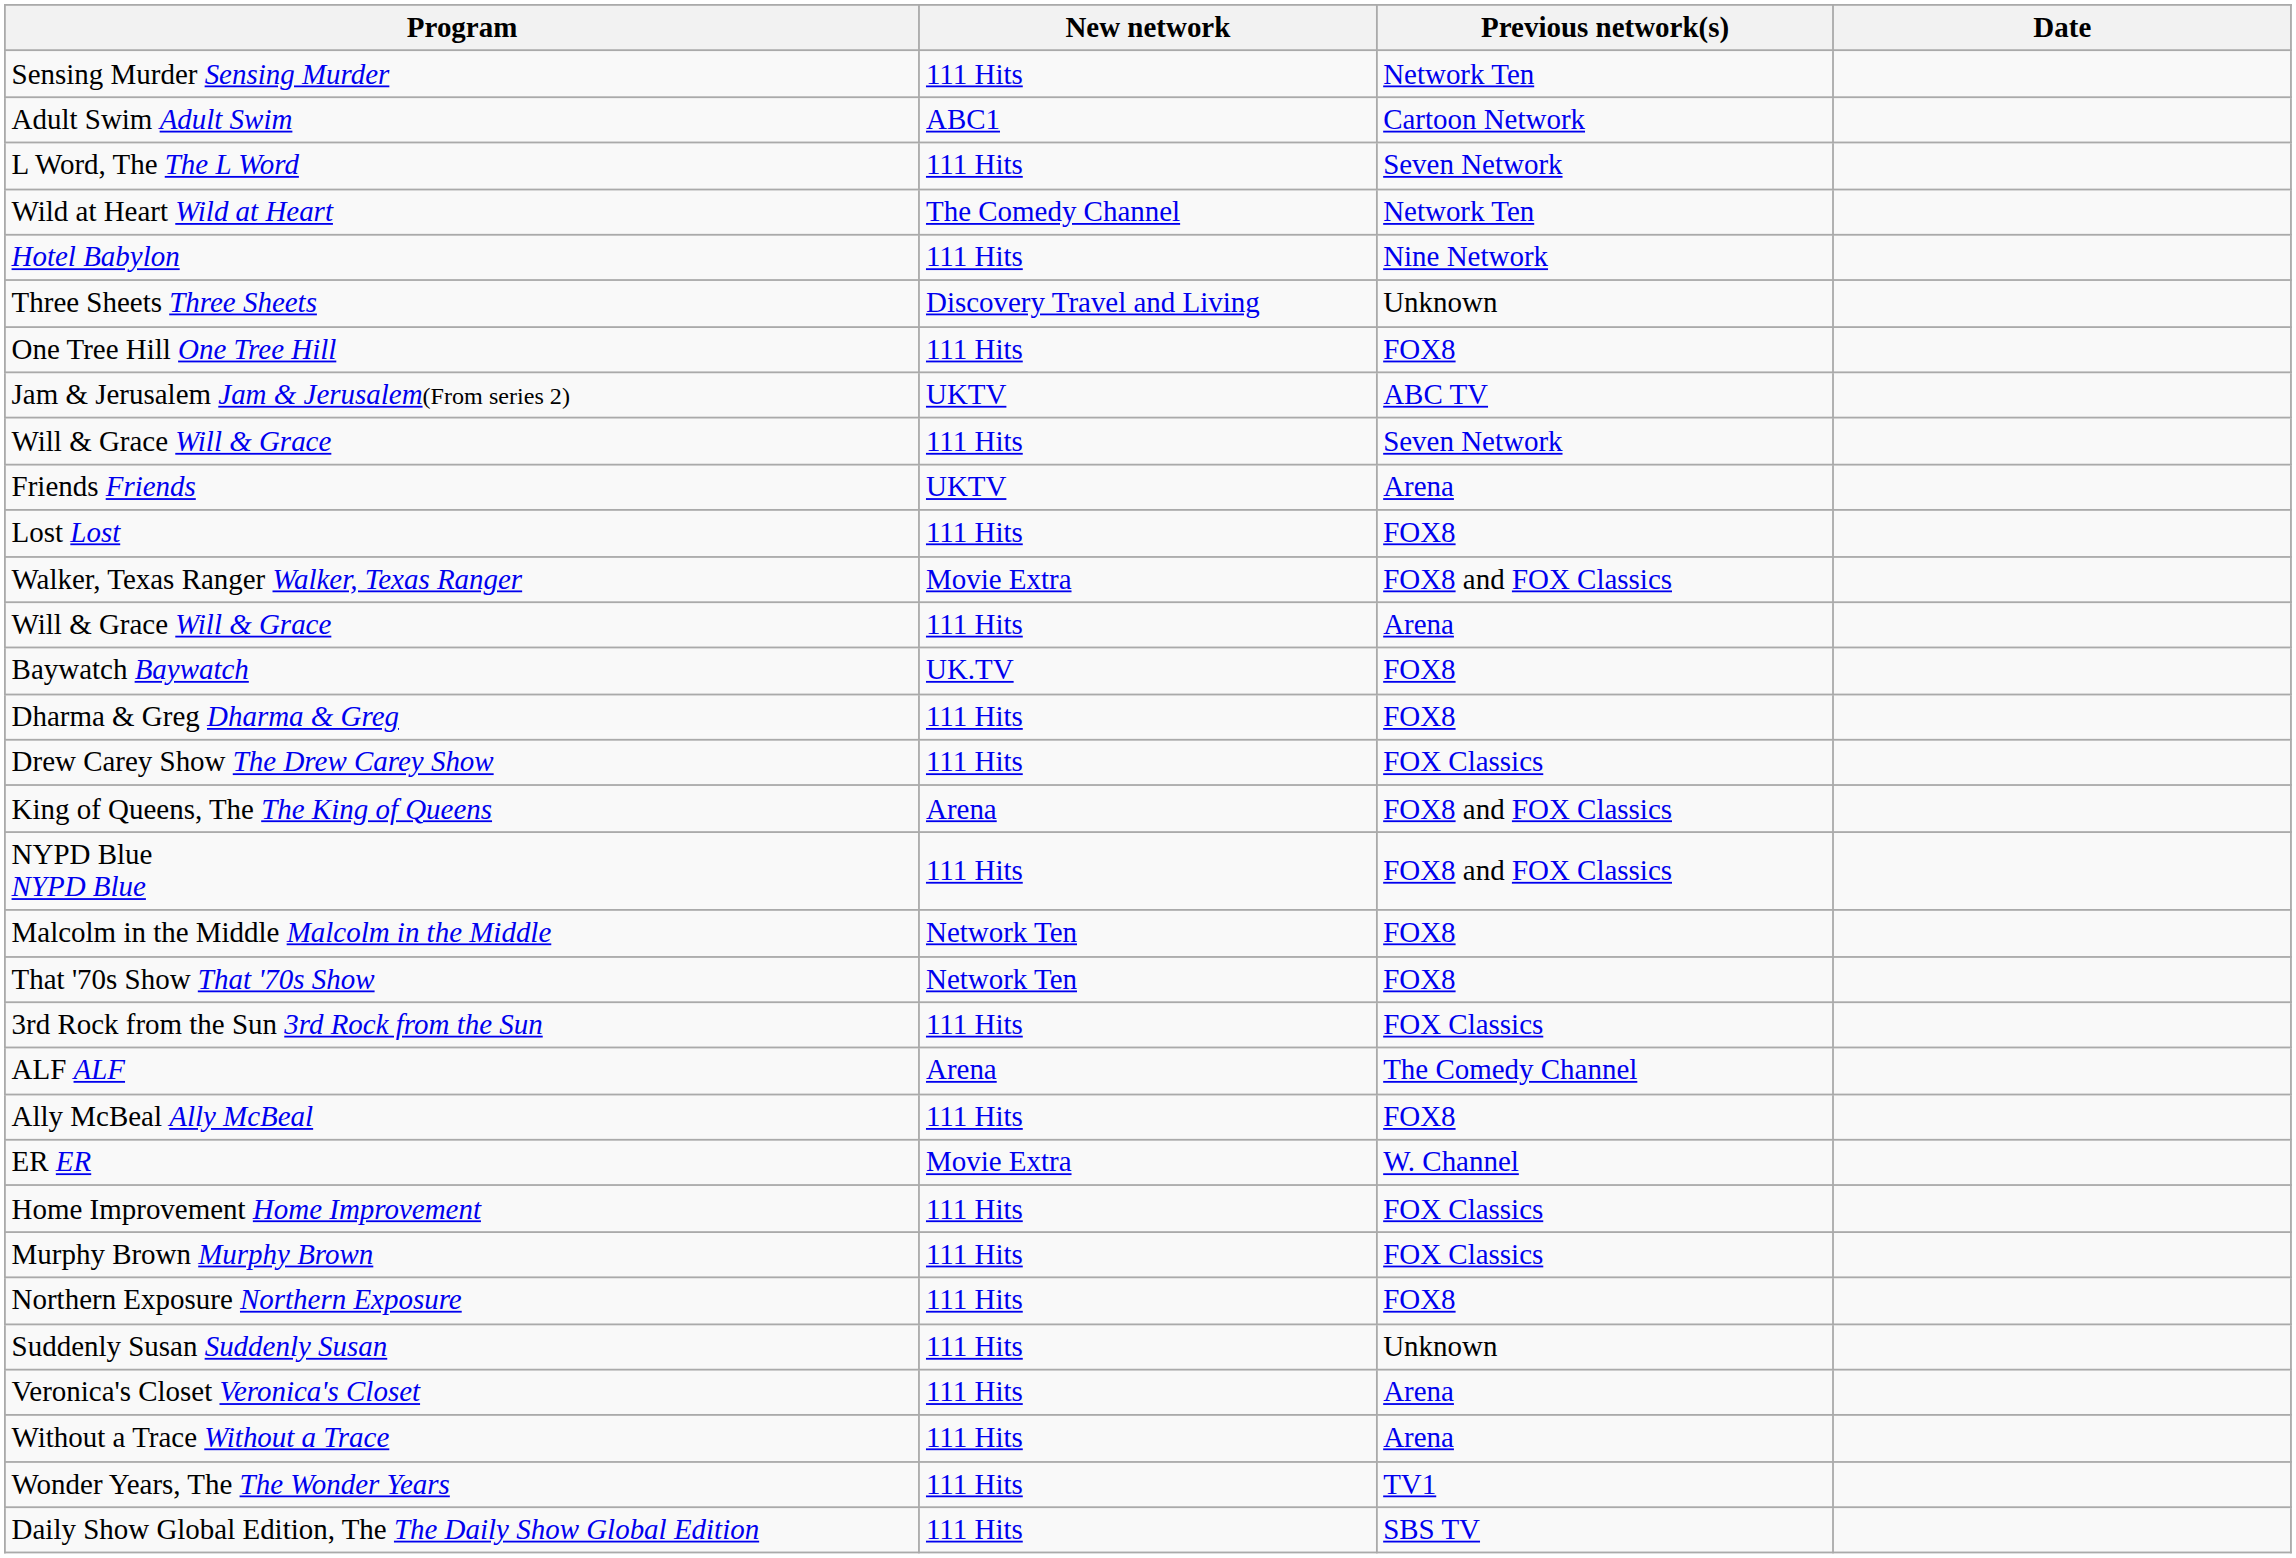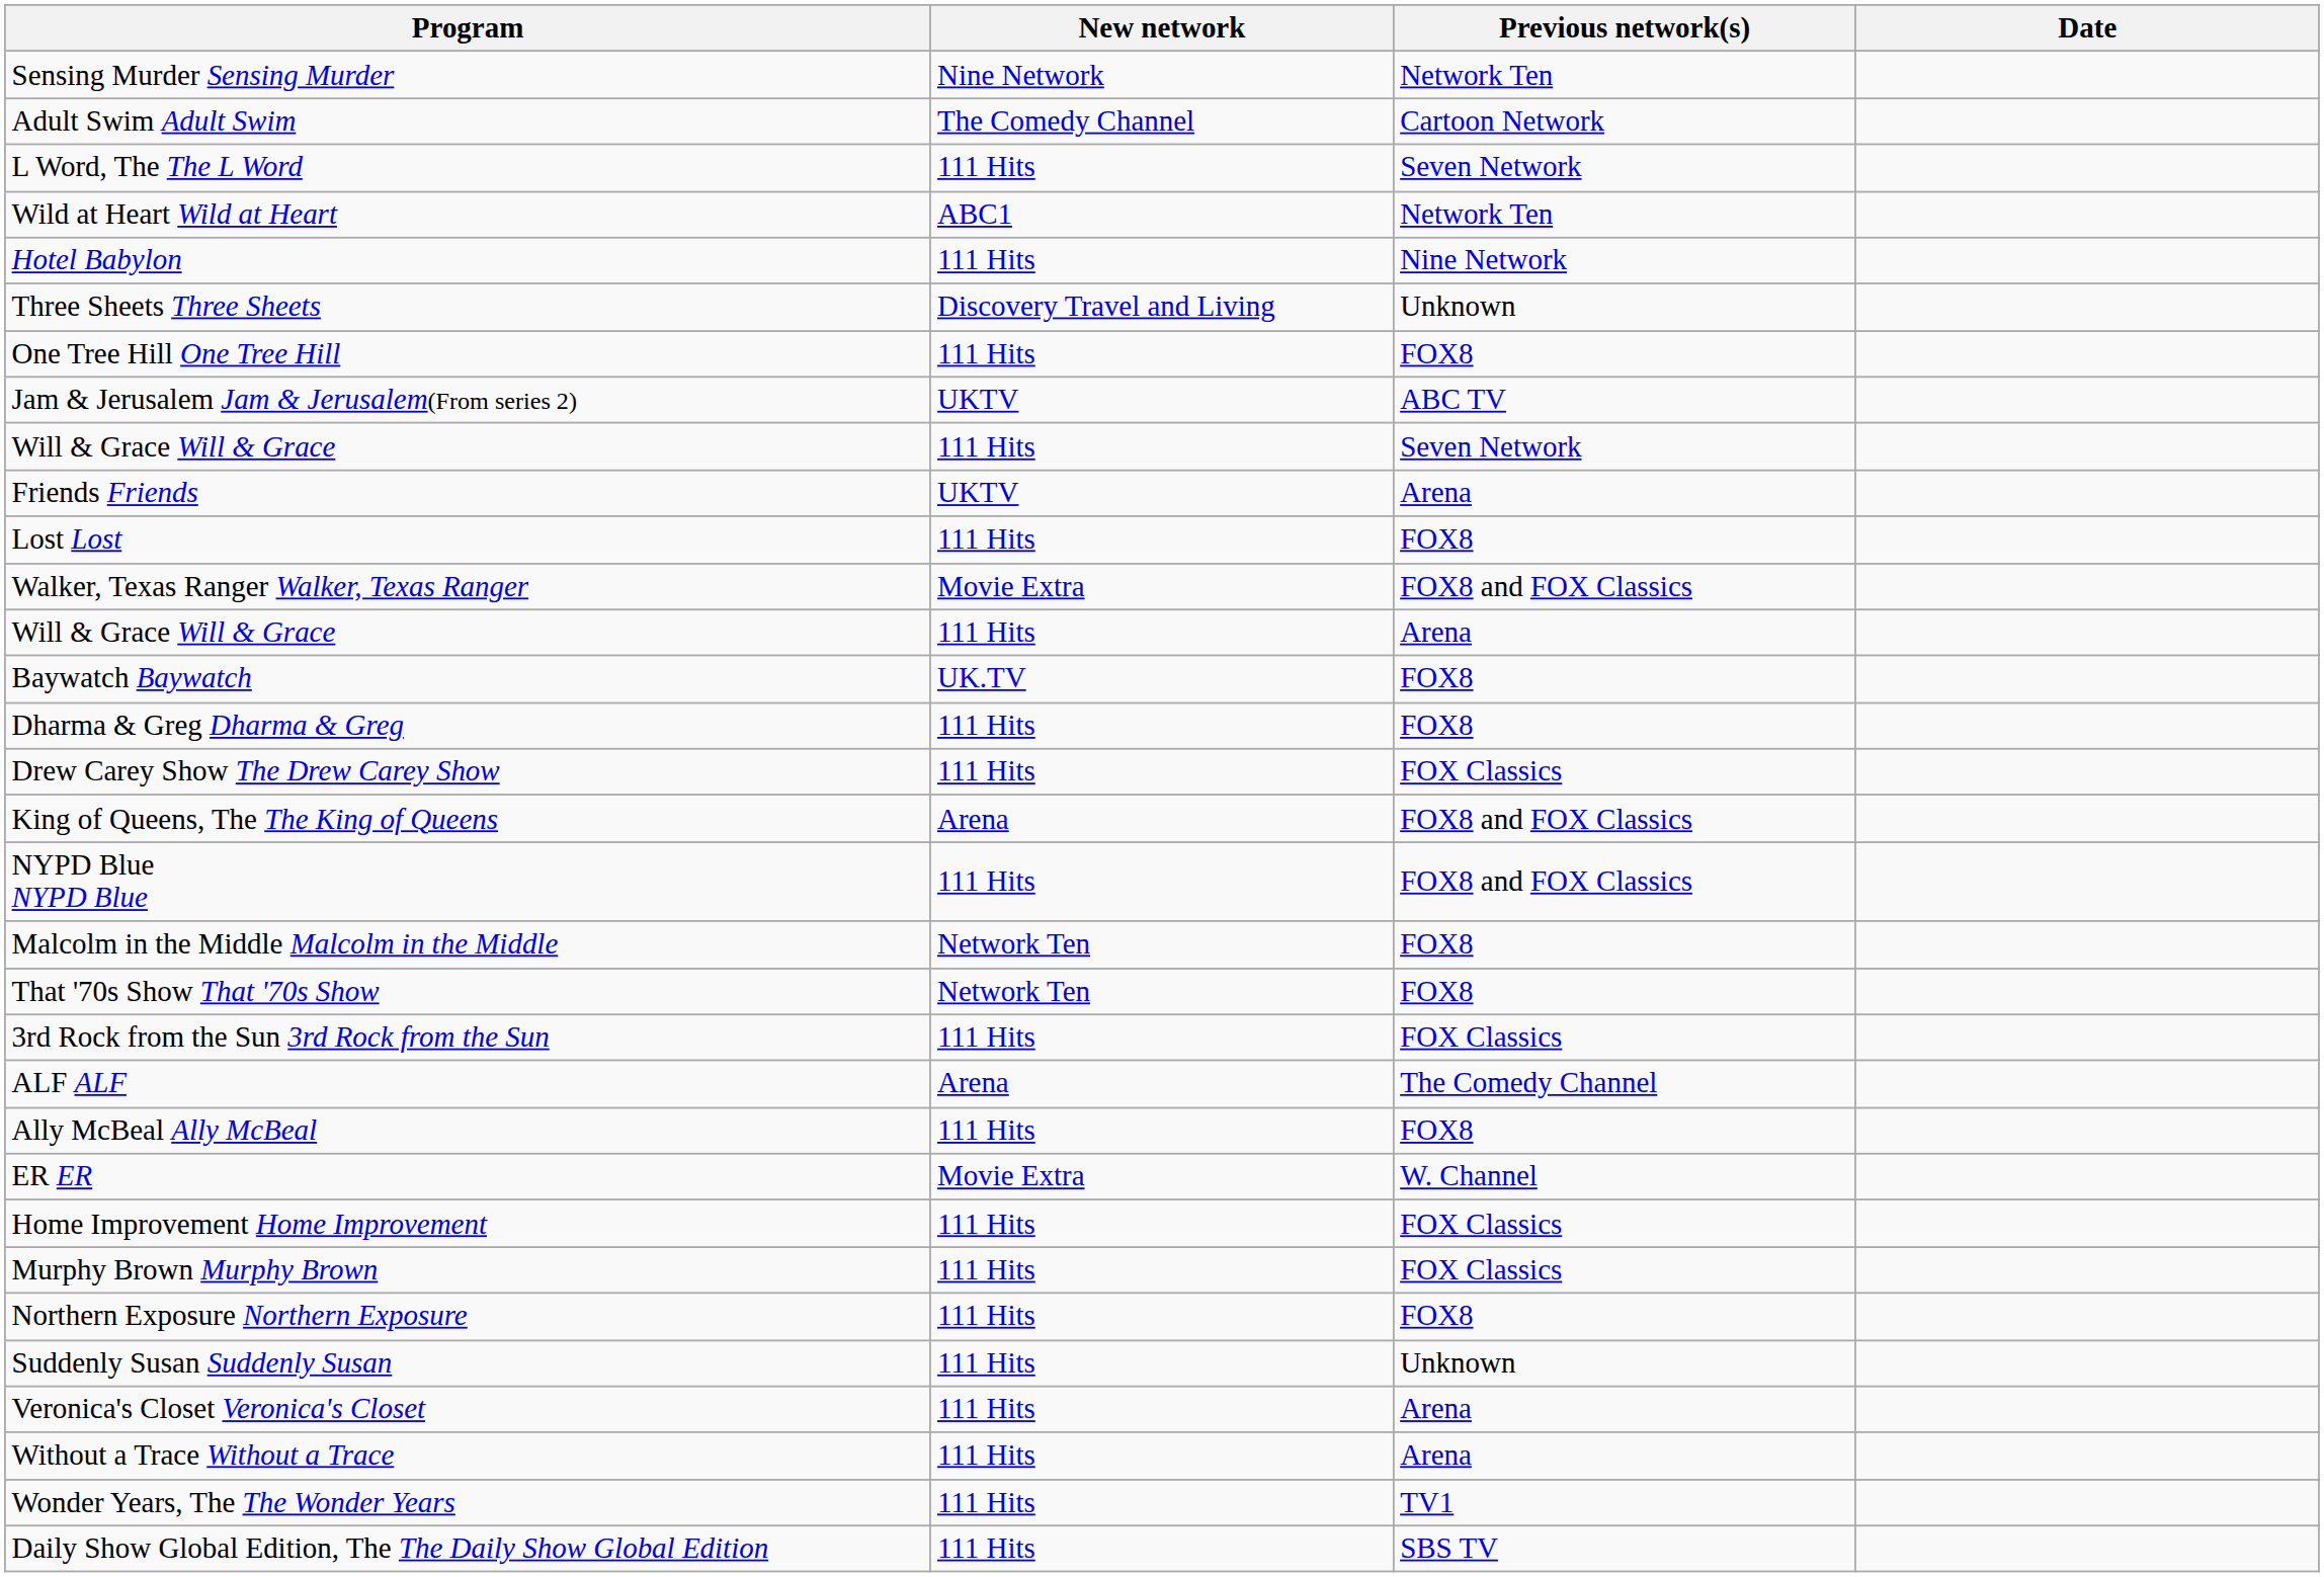 <table class="wikitable sortable" width="100%">
 <tr bgcolor="#efefef">
 <th width=40%>Program</th>
 <th width=20%>New network</th>
 <th width=20%>Previous network(s)</th>
 <th width=20%>Date</th>
 </tr>
 <tr>
 <td><span>Sensing Murder</span>  <em><a href='#'>Sensing Murder</a></em></td>
-<td><a href='#'>111 Hits</a></td>
+<td><a href='#'>Nine Network</a></td>
 <td><a href='#'>Network Ten</a></td>
 <td></td>
 </tr>
 <tr>
 <td><span>Adult Swim</span>  <em><a href='#'>Adult Swim</a></em></td>
-<td><a href='#'>ABC1</a></td>
+<td><a href='#'>The Comedy Channel</a></td>
 <td><a href='#'>Cartoon Network</a></td>
 <td></td>
 </tr>
 <tr>
 <td><span>L Word, The</span>  <em><a href='#'>The L Word</a></em></td>
 <td><a href='#'>111 Hits</a></td>
 <td><a href='#'>Seven Network</a></td>
 <td></td>
 </tr>
 <tr>
 <td><span>Wild at Heart</span>  <em><a href='#'>Wild at Heart</a></em>  </td>
-<td><a href='#'>The Comedy Channel</a></td>
+<td><a href='#'>ABC1</a></td>
 <td><a href='#'>Network Ten</a></td>
 <td></td>
 </tr>
 <tr>
 <td> <em><a href='#'>Hotel Babylon</a></em></td>
 <td><a href='#'>111 Hits</a></td>
 <td><a href='#'>Nine Network</a></td>
 <td></td>
 </tr>
 <tr>
 <td><span>Three Sheets</span>  <em><a href='#'>Three Sheets</a></em></td>
 <td><a href='#'>Discovery Travel and Living</a></td>
 <td>Unknown</td>
 <td></td>
 </tr>
 <tr>
 <td><span>One Tree Hill</span>  <em><a href='#'>One Tree Hill</a></em></td>
 <td><a href='#'>111 Hits</a></td>
 <td><a href='#'>FOX8</a></td>
 <td></td>
 </tr>
 <tr>
 <td><span>Jam & Jerusalem</span>  <em><a href='#'>Jam & Jerusalem</a></em><small>(From series 2)</small></td>
 <td><a href='#'>UKTV</a></td>
 <td><a href='#'>ABC TV</a></td>
 <td></td>
 </tr>
 <tr>
 <td><span>Will & Grace</span>  <em><a href='#'>Will & Grace</a></em></td>
 <td><a href='#'>111 Hits</a></td>
 <td><a href='#'>Seven Network</a></td>
 <td></td>
 </tr>
 <tr>
 <td><span>Friends</span>  <em><a href='#'>Friends</a></em></td>
 <td><a href='#'>UKTV</a></td>
 <td><a href='#'>Arena</a></td>
 <td></td>
 </tr>
 <tr>
 <td><span>Lost</span>  <em><a href='#'>Lost</a></em></td>
 <td><a href='#'>111 Hits</a></td>
 <td><a href='#'>FOX8</a></td>
 <td></td>
 </tr>
 <tr>
 <td><span>Walker, Texas Ranger</span>  <em><a href='#'>Walker, Texas Ranger</a></em></td>
 <td><a href='#'>Movie Extra</a></td>
 <td><a href='#'>FOX8</a> and <a href='#'>FOX Classics</a></td>
 <td></td>
 </tr>
 <tr>
 <td><span>Will & Grace</span>  <em><a href='#'>Will & Grace</a></em></td>
 <td><a href='#'>111 Hits</a></td>
 <td><a href='#'>Arena</a></td>
 <td></td>
 </tr>
 <tr>
 <td><span>Baywatch</span>  <em><a href='#'>Baywatch</a></em></td>
 <td><a href='#'>UK.TV</a></td>
 <td><a href='#'>FOX8</a></td>
 <td></td>
 </tr>
 <tr>
 <td><span>Dharma & Greg</span>  <em><a href='#'>Dharma & Greg</a></em></td>
 <td><a href='#'>111 Hits</a></td>
 <td><a href='#'>FOX8</a></td>
 <td></td>
 </tr>
 <tr>
 <td><span>Drew Carey Show </span>  <em><a href='#'>The Drew Carey Show</a></em></td>
 <td><a href='#'>111 Hits</a></td>
 <td><a href='#'>FOX Classics</a></td>
 <td></td>
 </tr>
 <tr>
 <td><span>King of Queens, The</span>  <em><a href='#'>The King of Queens</a></em></td>
 <td><a href='#'>Arena</a></td>
 <td><a href='#'>FOX8</a> and <a href='#'>FOX Classics</a></td>
 <td></td>
 </tr>
 <tr>
 <td><span>NYPD Blue</span><br> <em><a href='#'>NYPD Blue</a></em></td>
 <td><a href='#'>111 Hits</a></td>
 <td><a href='#'>FOX8</a> and <a href='#'>FOX Classics</a></td>
 <td></td>
 </tr>
 <tr>
 <td><span>Malcolm in the Middle</span>  <em><a href='#'>Malcolm in the Middle</a></em></td>
 <td><a href='#'>Network Ten</a></td>
 <td><a href='#'>FOX8</a></td>
 <td></td>
 </tr>
 <tr>
 <td><span>That '70s Show</span>  <em><a href='#'>That '70s Show</a></em></td>
 <td><a href='#'>Network Ten</a></td>
 <td><a href='#'>FOX8</a></td>
 <td></td>
 </tr>
 <tr>
 <td><span>3rd Rock from the Sun</span>  <em><a href='#'>3rd Rock from the Sun</a></em></td>
 <td><a href='#'>111 Hits</a></td>
 <td><a href='#'>FOX Classics</a></td>
 <td></td>
 </tr>
 <tr>
 <td><span>ALF</span>  <em><a href='#'>ALF</a></em></td>
 <td><a href='#'>Arena</a></td>
 <td><a href='#'>The Comedy Channel</a></td>
 <td></td>
 </tr>
 <tr>
 <td><span>Ally McBeal</span>  <em><a href='#'>Ally McBeal</a></em></td>
 <td><a href='#'>111 Hits</a></td>
 <td><a href='#'>FOX8</a></td>
 <td></td>
 </tr>
 <tr>
 <td><span>ER</span>  <em><a href='#'>ER</a></em></td>
 <td><a href='#'>Movie Extra</a></td>
 <td><a href='#'>W. Channel</a></td>
 <td></td>
 </tr>
 <tr>
 <td><span>Home Improvement</span>  <em><a href='#'>Home Improvement</a></em></td>
 <td><a href='#'>111 Hits</a></td>
 <td><a href='#'>FOX Classics</a></td>
 <td></td>
 </tr>
 <tr>
 <td><span>Murphy Brown</span>  <em><a href='#'>Murphy Brown</a></em></td>
 <td><a href='#'>111 Hits</a></td>
 <td><a href='#'>FOX Classics</a></td>
 <td></td>
 </tr>
 <tr>
 <td><span>Northern Exposure</span>  <em><a href='#'>Northern Exposure</a></em></td>
 <td><a href='#'>111 Hits</a></td>
 <td><a href='#'>FOX8</a></td>
 <td></td>
 </tr>
 <tr>
 <td><span>Suddenly Susan</span>  <em><a href='#'>Suddenly Susan</a></em></td>
 <td><a href='#'>111 Hits</a></td>
 <td>Unknown</td>
 <td></td>
 </tr>
 <tr>
 <td><span>Veronica's Closet</span>  <em><a href='#'>Veronica's Closet</a></em></td>
 <td><a href='#'>111 Hits</a></td>
 <td><a href='#'>Arena</a></td>
 <td></td>
 </tr>
 <tr>
 <td><span>Without a Trace</span>  <em><a href='#'>Without a Trace</a></em></td>
 <td><a href='#'>111 Hits</a></td>
 <td><a href='#'>Arena</a></td>
 <td></td>
 </tr>
 <tr>
 <td><span>Wonder Years, The</span>  <em><a href='#'>The Wonder Years</a></em></td>
 <td><a href='#'>111 Hits</a></td>
 <td><a href='#'>TV1</a></td>
 <td></td>
 </tr>
 <tr>
 <td><span>Daily Show Global Edition, The</span>  <em><a href='#'>The Daily Show Global Edition</a></em></td>
 <td><a href='#'>111 Hits</a></td>
 <td><a href='#'>SBS TV</a></td>
 <td></td>
 </tr>
 </table>
